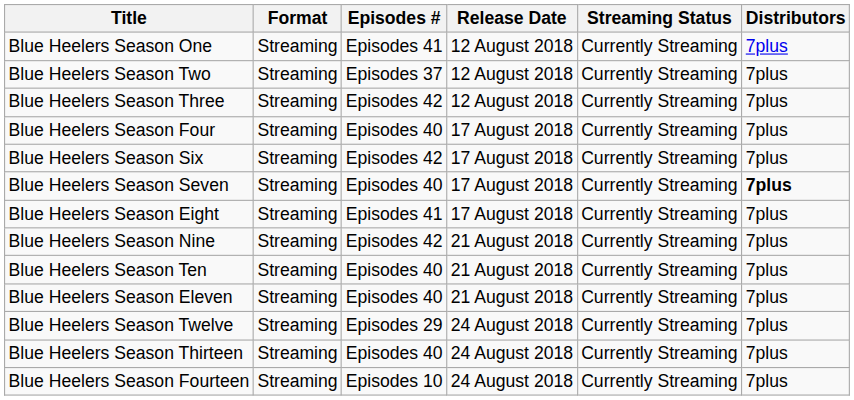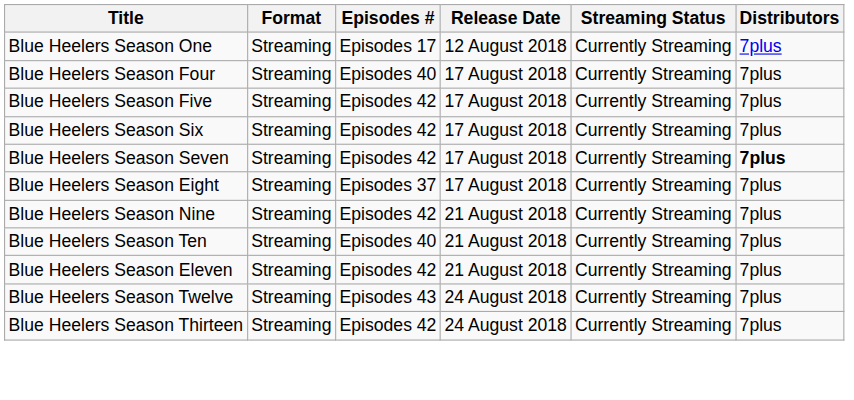 <table class="wikitable">
 <tr>
 <th>Title</th>
 <th>Format</th>
 <th>Episodes #</th>
 <th>Release Date</th>
 <th>Streaming Status</th>
 <th>Distributors</th>
 </tr>
 <tr>
 <td>Blue Heelers Season One</td>
 <td>Streaming</td>
-<td style="text-align:left;">Episodes 41</td>
+<td style="text-align:left;">Episodes 17</td>
 <td>12 August 2018</td>
 <td>Currently Streaming</td>
 <td><a href='#'>7plus</a></td>
 </tr>
 <tr>
-<td>Blue Heelers Season Two</td>
+<td>Blue Heelers Season Four</td>
 <td>Streaming</td>
-<td style="text-align:left;">Episodes 37</td>
-<td>12 August 2018</td>
+<td style="text-align:left;">Episodes 40</td>
+<td>17 August 2018</td>
 <td>Currently Streaming</td>
 <td>7plus</td>
 </tr>
 <tr>
-<td>Blue Heelers Season Three</td>
+<td>Blue Heelers Season Five</td>
 <td>Streaming</td>
 <td style="text-align:left;">Episodes 42</td>
-<td>12 August 2018</td>
-<td>Currently Streaming</td>
-<td>7plus</td>
-</tr>
-<tr>
-<td>Blue Heelers Season Four</td>
-<td>Streaming</td>
-<td style="text-align:left;">Episodes 40</td>
 <td>17 August 2018</td>
 <td>Currently Streaming</td>
 <td>7plus</td>
 </tr>
 <tr>
 <td>Blue Heelers Season Six</td>
 <td>Streaming</td>
 <td style="text-align:left;">Episodes 42</td>
 <td>17 August 2018</td>
 <td>Currently Streaming</td>
 <td>7plus</td>
 </tr>
 <tr>
 <td>Blue Heelers Season Seven</td>
 <td>Streaming</td>
-<td style="text-align:left;">Episodes 40</td>
+<td style="text-align:left;">Episodes 42</td>
 <td>17 August 2018</td>
 <td>Currently Streaming</td>
 <td><strong>7plus</strong></td>
 </tr>
 <tr>
 <td>Blue Heelers Season Eight</td>
 <td>Streaming</td>
-<td style="text-align:left;">Episodes 41</td>
+<td style="text-align:left;">Episodes 37</td>
 <td>17 August 2018</td>
 <td>Currently Streaming</td>
 <td>7plus</td>
 </tr>
 <tr>
 <td>Blue Heelers Season Nine</td>
 <td>Streaming</td>
 <td style="text-align:left;">Episodes 42</td>
 <td>21 August 2018</td>
 <td>Currently Streaming</td>
 <td>7plus</td>
 </tr>
 <tr>
 <td>Blue Heelers Season Ten</td>
 <td>Streaming</td>
 <td style="text-align:left;">Episodes 40</td>
 <td>21 August 2018</td>
 <td>Currently Streaming</td>
 <td>7plus</td>
 </tr>
 <tr>
 <td>Blue Heelers Season Eleven</td>
 <td>Streaming</td>
-<td style="text-align:left;">Episodes 40</td>
+<td style="text-align:left;">Episodes 42</td>
 <td>21 August 2018</td>
 <td>Currently Streaming</td>
 <td>7plus</td>
 </tr>
 <tr>
 <td>Blue Heelers Season Twelve</td>
 <td>Streaming</td>
-<td style="text-align:left;">Episodes 29</td>
+<td style="text-align:left;">Episodes 43</td>
 <td>24 August 2018</td>
 <td>Currently Streaming</td>
 <td>7plus</td>
 </tr>
 <tr>
 <td>Blue Heelers Season Thirteen</td>
 <td>Streaming</td>
-<td style="text-align:left;">Episodes 40</td>
-<td>24 August 2018</td>
-<td>Currently Streaming</td>
-<td>7plus</td>
-</tr>
-<tr>
-<td>Blue Heelers Season Fourteen</td>
-<td>Streaming</td>
-<td style="text-align:left;">Episodes 10</td>
+<td style="text-align:left;">Episodes 42</td>
 <td>24 August 2018</td>
 <td>Currently Streaming</td>
 <td>7plus</td>
 </tr>
 </table>
